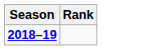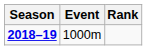 <table class="wikitable sortable" style="font-size:90%" style="text-align:center">
 <tr>
 <th>Season</th>
+<th>Event</th>
 <th>Rank</th>
 </tr>
 <tr>
 <td><strong><a href='#'>2018–19</a></strong></td>
+<td>1000m</td>
 <td></td>
 </tr>
 </table>
